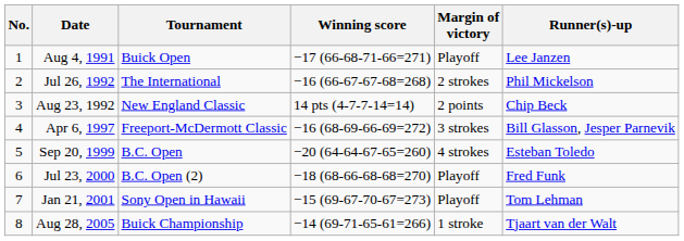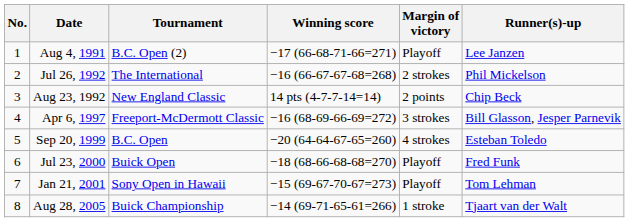 <table class="wikitable" style="font-size:95%;">
 <tr>
 <th>No.</th>
 <th>Date</th>
 <th>Tournament</th>
 <th>Winning score</th>
 <th>Margin of<br>victory</th>
 <th>Runner(s)-up</th>
 </tr>
 <tr>
 <td align=center>1</td>
 <td align=right>Aug 4, <a href='#'>1991</a></td>
-<td><a href='#'>Buick Open</a></td>
+<td><a href='#'>B.C. Open</a> (2)</td>
 <td>−17 (66-68-71-66=271)</td>
 <td>Playoff</td>
 <td> <a href='#'>Lee Janzen</a></td>
 </tr>
 <tr>
 <td align=center>2</td>
 <td align=right>Jul 26, <a href='#'>1992</a></td>
 <td><a href='#'>The International</a></td>
 <td>−16 (66-67-67-68=268)</td>
 <td>2 strokes</td>
 <td> <a href='#'>Phil Mickelson</a></td>
 </tr>
 <tr>
 <td align=center>3</td>
 <td align=right>Aug 23, 1992</td>
 <td><a href='#'>New England Classic</a></td>
 <td>14 pts (4-7-7-14=14)</td>
 <td>2 points</td>
 <td> <a href='#'>Chip Beck</a></td>
 </tr>
 <tr>
 <td align=center>4</td>
 <td align=right>Apr 6, <a href='#'>1997</a></td>
 <td><a href='#'>Freeport-McDermott Classic</a></td>
 <td>−16 (68-69-66-69=272)</td>
 <td>3 strokes</td>
 <td> <a href='#'>Bill Glasson</a>,  <a href='#'>Jesper Parnevik</a></td>
 </tr>
 <tr>
 <td align=center>5</td>
 <td align=right>Sep 20, <a href='#'>1999</a></td>
 <td><a href='#'>B.C. Open</a></td>
 <td>−20 (64-64-67-65=260)</td>
 <td>4 strokes</td>
 <td> <a href='#'>Esteban Toledo</a></td>
 </tr>
 <tr>
 <td align=center>6</td>
 <td align=right>Jul 23, <a href='#'>2000</a></td>
-<td><a href='#'>B.C. Open</a> (2)</td>
+<td><a href='#'>Buick Open</a></td>
 <td>−18 (68-66-68-68=270)</td>
 <td>Playoff</td>
 <td> <a href='#'>Fred Funk</a></td>
 </tr>
 <tr>
 <td align=center>7</td>
 <td align=right>Jan 21, <a href='#'>2001</a></td>
 <td><a href='#'>Sony Open in Hawaii</a></td>
 <td>−15 (69-67-70-67=273)</td>
 <td>Playoff</td>
 <td> <a href='#'>Tom Lehman</a></td>
 </tr>
 <tr>
 <td align=center>8</td>
 <td align=right>Aug 28, <a href='#'>2005</a></td>
 <td><a href='#'>Buick Championship</a></td>
 <td>−14 (69-71-65-61=266)</td>
 <td>1 stroke</td>
 <td> <a href='#'>Tjaart van der Walt</a></td>
 </tr>
 </table>
